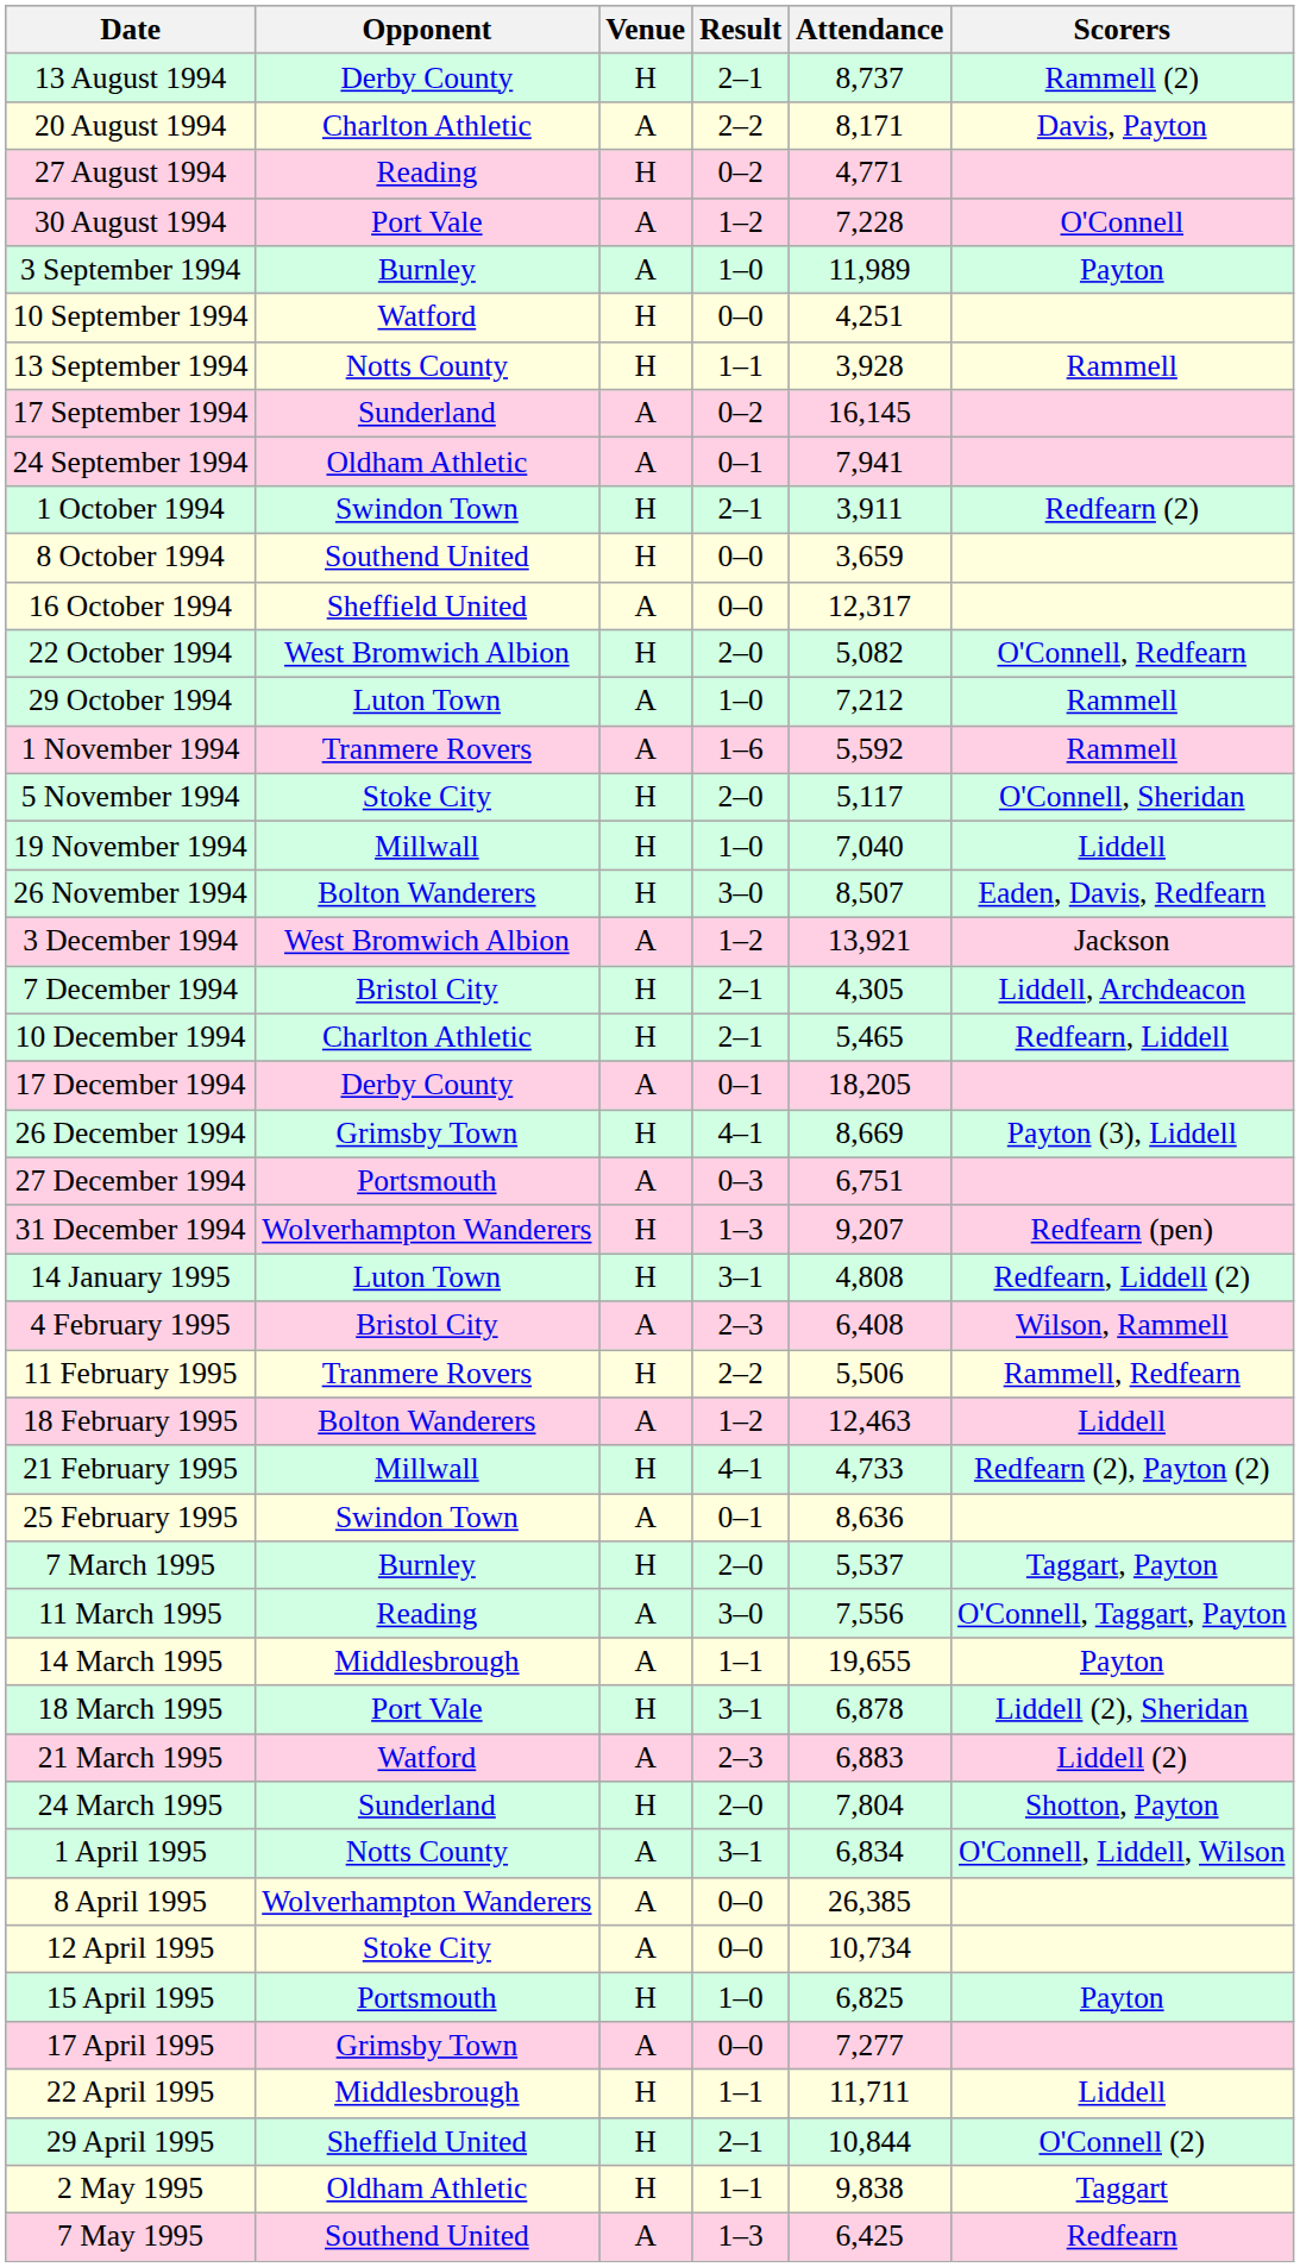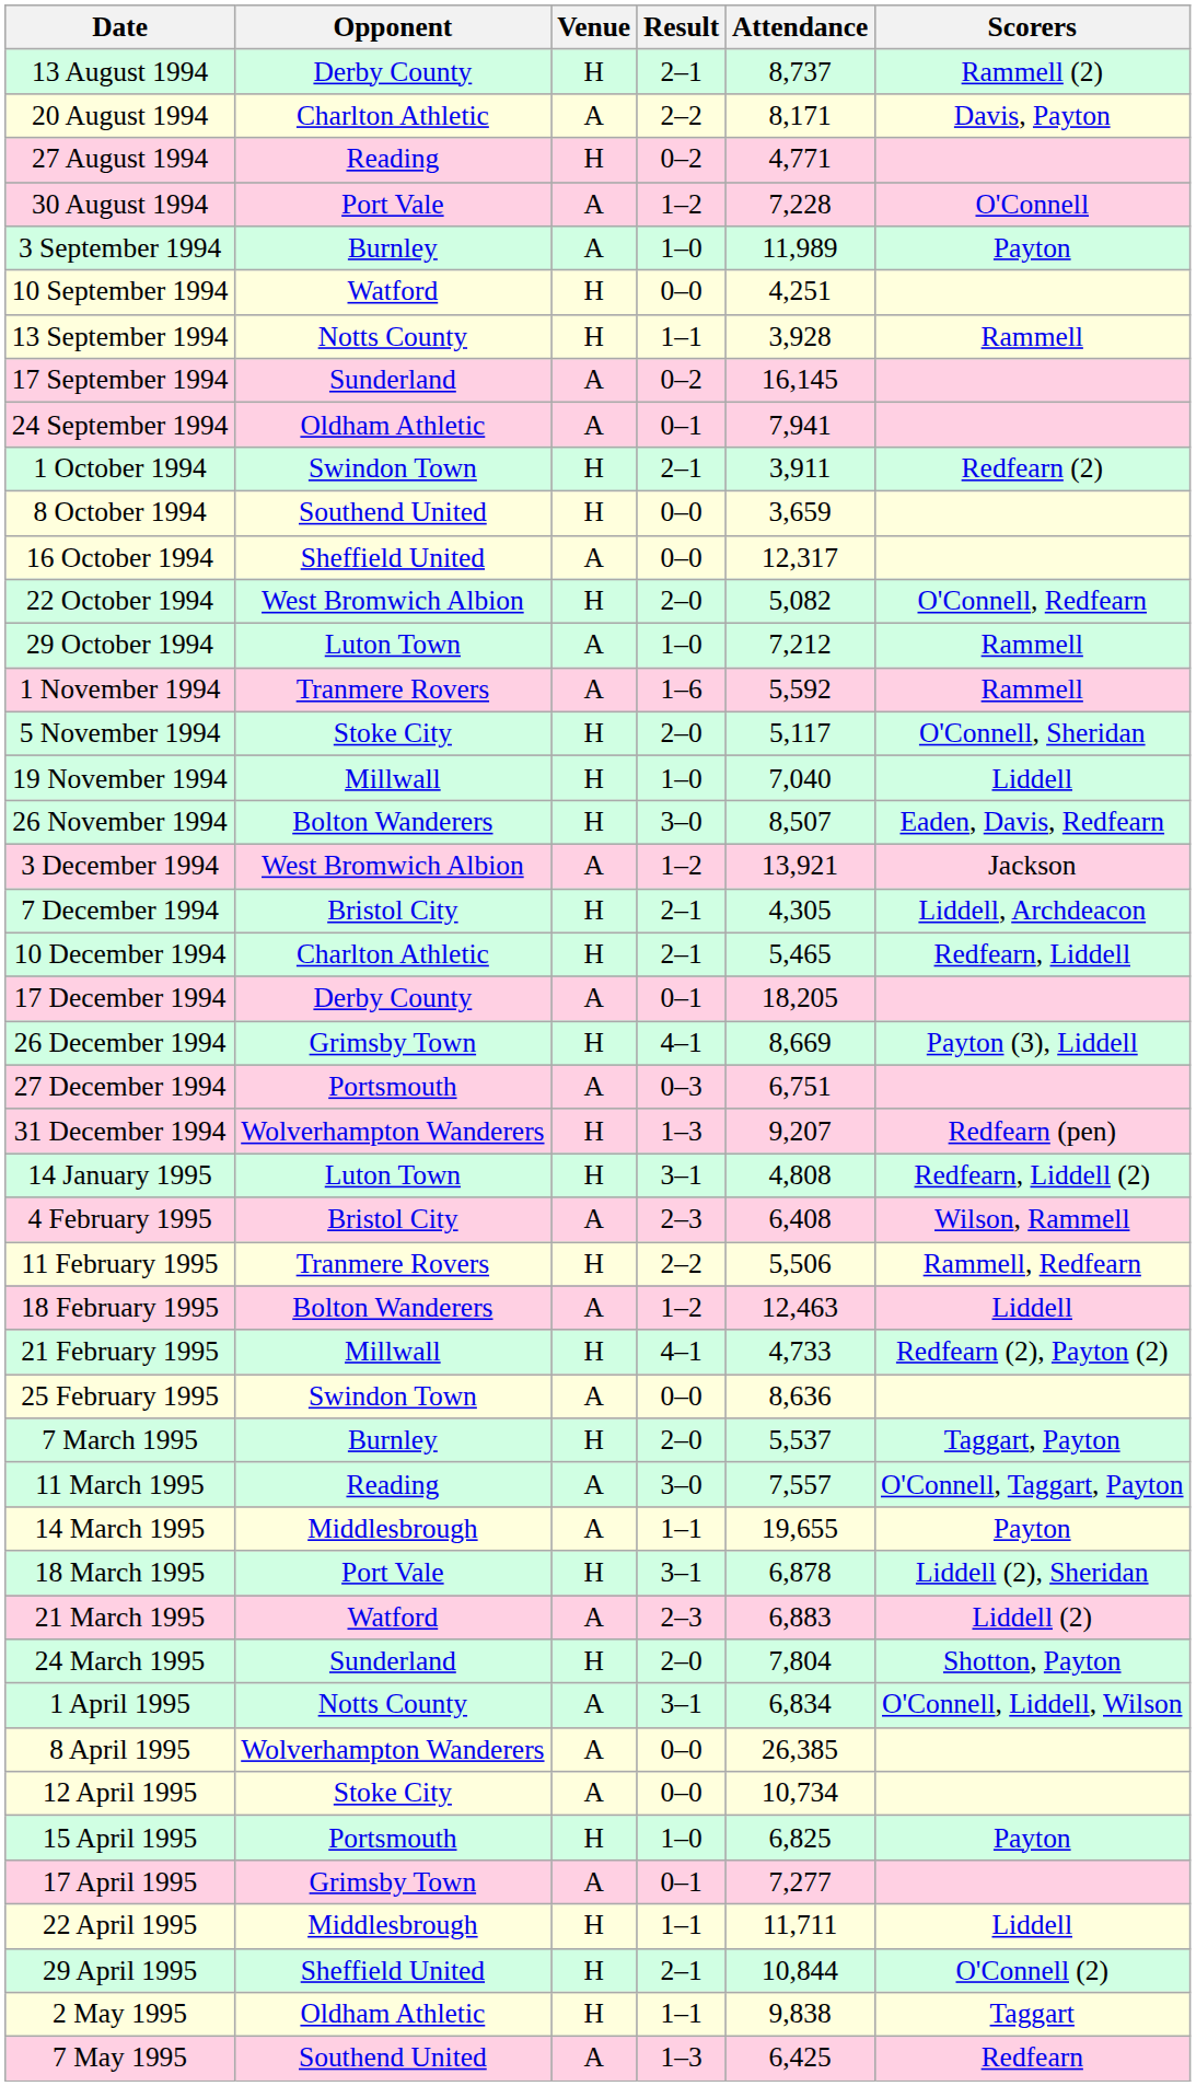 <table class="wikitable sortable" style="font-size:100%; text-align:center">
 <tr>
 <th>Date</th>
 <th>Opponent</th>
 <th>Venue</th>
 <th>Result</th>
 <th>Attendance</th>
 <th>Scorers</th>
 </tr>
 <tr style="background-color: #d0ffe3;">
 <td>13 August 1994</td>
 <td><a href='#'>Derby County</a></td>
 <td>H</td>
 <td>2–1</td>
 <td>8,737</td>
 <td><a href='#'>Rammell</a> (2)</td>
 </tr>
 <tr style="background-color: #ffffdd;">
 <td>20 August 1994</td>
 <td><a href='#'>Charlton Athletic</a></td>
 <td>A</td>
 <td>2–2</td>
 <td>8,171</td>
 <td><a href='#'>Davis</a>, <a href='#'>Payton</a></td>
 </tr>
 <tr style="background-color: #ffd0e3;">
 <td>27 August 1994</td>
 <td><a href='#'>Reading</a></td>
 <td>H</td>
 <td>0–2</td>
 <td>4,771</td>
 <td></td>
 </tr>
 <tr style="background-color: #ffd0e3;">
 <td>30 August 1994</td>
 <td><a href='#'>Port Vale</a></td>
 <td>A</td>
 <td>1–2</td>
 <td>7,228</td>
 <td><a href='#'>O'Connell</a></td>
 </tr>
 <tr style="background-color: #d0ffe3;">
 <td>3 September 1994</td>
 <td><a href='#'>Burnley</a></td>
 <td>A</td>
 <td>1–0</td>
 <td>11,989</td>
 <td><a href='#'>Payton</a></td>
 </tr>
 <tr style="background-color: #ffffdd;">
 <td>10 September 1994</td>
 <td><a href='#'>Watford</a></td>
 <td>H</td>
 <td>0–0</td>
 <td>4,251</td>
 <td></td>
 </tr>
 <tr style="background-color: #ffffdd;">
 <td>13 September 1994</td>
 <td><a href='#'>Notts County</a></td>
 <td>H</td>
 <td>1–1</td>
 <td>3,928</td>
 <td><a href='#'>Rammell</a></td>
 </tr>
 <tr style="background-color: #ffd0e3;">
 <td>17 September 1994</td>
 <td><a href='#'>Sunderland</a></td>
 <td>A</td>
 <td>0–2</td>
 <td>16,145</td>
 <td></td>
 </tr>
 <tr style="background-color: #ffd0e3;">
 <td>24 September 1994</td>
 <td><a href='#'>Oldham Athletic</a></td>
 <td>A</td>
 <td>0–1</td>
 <td>7,941</td>
 <td></td>
 </tr>
 <tr style="background-color: #d0ffe3;">
 <td>1 October 1994</td>
 <td><a href='#'>Swindon Town</a></td>
 <td>H</td>
 <td>2–1</td>
 <td>3,911</td>
 <td><a href='#'>Redfearn</a> (2)</td>
 </tr>
 <tr style="background-color: #ffffdd;">
 <td>8 October 1994</td>
 <td><a href='#'>Southend United</a></td>
 <td>H</td>
 <td>0–0</td>
 <td>3,659</td>
 <td></td>
 </tr>
 <tr style="background-color: #ffffdd;">
 <td>16 October 1994</td>
 <td><a href='#'>Sheffield United</a></td>
 <td>A</td>
 <td>0–0</td>
 <td>12,317</td>
 <td></td>
 </tr>
 <tr style="background-color: #d0ffe3;">
 <td>22 October 1994</td>
 <td><a href='#'>West Bromwich Albion</a></td>
 <td>H</td>
 <td>2–0</td>
 <td>5,082</td>
 <td><a href='#'>O'Connell</a>, <a href='#'>Redfearn</a></td>
 </tr>
 <tr style="background-color: #d0ffe3;">
 <td>29 October 1994</td>
 <td><a href='#'>Luton Town</a></td>
 <td>A</td>
 <td>1–0</td>
 <td>7,212</td>
 <td><a href='#'>Rammell</a></td>
 </tr>
 <tr style="background-color: #ffd0e3;">
 <td>1 November 1994</td>
 <td><a href='#'>Tranmere Rovers</a></td>
 <td>A</td>
 <td>1–6</td>
 <td>5,592</td>
 <td><a href='#'>Rammell</a></td>
 </tr>
 <tr style="background-color: #d0ffe3;">
 <td>5 November 1994</td>
 <td><a href='#'>Stoke City</a></td>
 <td>H</td>
 <td>2–0</td>
 <td>5,117</td>
 <td><a href='#'>O'Connell</a>, <a href='#'>Sheridan</a></td>
 </tr>
 <tr style="background-color: #d0ffe3;">
 <td>19 November 1994</td>
 <td><a href='#'>Millwall</a></td>
 <td>H</td>
 <td>1–0</td>
 <td>7,040</td>
 <td><a href='#'>Liddell</a></td>
 </tr>
 <tr style="background-color: #d0ffe3;">
 <td>26 November 1994</td>
 <td><a href='#'>Bolton Wanderers</a></td>
 <td>H</td>
 <td>3–0</td>
 <td>8,507</td>
 <td><a href='#'>Eaden</a>, <a href='#'>Davis</a>, <a href='#'>Redfearn</a></td>
 </tr>
 <tr style="background-color: #ffd0e3;">
 <td>3 December 1994</td>
 <td><a href='#'>West Bromwich Albion</a></td>
 <td>A</td>
 <td>1–2</td>
 <td>13,921</td>
 <td>Jackson</td>
 </tr>
 <tr style="background-color: #d0ffe3;">
 <td>7 December 1994</td>
 <td><a href='#'>Bristol City</a></td>
 <td>H</td>
 <td>2–1</td>
 <td>4,305</td>
 <td><a href='#'>Liddell</a>, <a href='#'>Archdeacon</a></td>
 </tr>
 <tr style="background-color: #d0ffe3;">
 <td>10 December 1994</td>
 <td><a href='#'>Charlton Athletic</a></td>
 <td>H</td>
 <td>2–1</td>
 <td>5,465</td>
 <td><a href='#'>Redfearn</a>, <a href='#'>Liddell</a></td>
 </tr>
 <tr style="background-color: #ffd0e3;">
 <td>17 December 1994</td>
 <td><a href='#'>Derby County</a></td>
 <td>A</td>
 <td>0–1</td>
 <td>18,205</td>
 <td></td>
 </tr>
 <tr style="background-color: #d0ffe3;">
 <td>26 December 1994</td>
 <td><a href='#'>Grimsby Town</a></td>
 <td>H</td>
 <td>4–1</td>
 <td>8,669</td>
 <td><a href='#'>Payton</a> (3), <a href='#'>Liddell</a></td>
 </tr>
 <tr style="background-color: #ffd0e3;">
 <td>27 December 1994</td>
 <td><a href='#'>Portsmouth</a></td>
 <td>A</td>
 <td>0–3</td>
 <td>6,751</td>
 <td></td>
 </tr>
 <tr style="background-color: #ffd0e3;">
 <td>31 December 1994</td>
 <td><a href='#'>Wolverhampton Wanderers</a></td>
 <td>H</td>
 <td>1–3</td>
 <td>9,207</td>
 <td><a href='#'>Redfearn</a> (pen)</td>
 </tr>
 <tr style="background-color: #d0ffe3;">
 <td>14 January 1995</td>
 <td><a href='#'>Luton Town</a></td>
 <td>H</td>
 <td>3–1</td>
 <td>4,808</td>
 <td><a href='#'>Redfearn</a>, <a href='#'>Liddell</a> (2)</td>
 </tr>
 <tr style="background-color: #ffd0e3;">
 <td>4 February 1995</td>
 <td><a href='#'>Bristol City</a></td>
 <td>A</td>
 <td>2–3</td>
 <td>6,408</td>
 <td><a href='#'>Wilson</a>, <a href='#'>Rammell</a></td>
 </tr>
 <tr style="background-color: #ffffdd;">
 <td>11 February 1995</td>
 <td><a href='#'>Tranmere Rovers</a></td>
 <td>H</td>
 <td>2–2</td>
 <td>5,506</td>
 <td><a href='#'>Rammell</a>, <a href='#'>Redfearn</a></td>
 </tr>
 <tr style="background-color: #ffd0e3;">
 <td>18 February 1995</td>
 <td><a href='#'>Bolton Wanderers</a></td>
 <td>A</td>
 <td>1–2</td>
 <td>12,463</td>
 <td><a href='#'>Liddell</a></td>
 </tr>
 <tr style="background-color: #d0ffe3;">
 <td>21 February 1995</td>
 <td><a href='#'>Millwall</a></td>
 <td>H</td>
 <td>4–1</td>
 <td>4,733</td>
 <td><a href='#'>Redfearn</a> (2), <a href='#'>Payton</a> (2)</td>
 </tr>
 <tr style="background-color: #ffffdd;">
 <td>25 February 1995</td>
 <td><a href='#'>Swindon Town</a></td>
 <td>A</td>
-<td>0–1</td>
+<td>0–0</td>
 <td>8,636</td>
 <td></td>
 </tr>
 <tr style="background-color: #d0ffe3;">
 <td>7 March 1995</td>
 <td><a href='#'>Burnley</a></td>
 <td>H</td>
 <td>2–0</td>
 <td>5,537</td>
 <td><a href='#'>Taggart</a>, <a href='#'>Payton</a></td>
 </tr>
 <tr style="background-color: #d0ffe3;">
 <td>11 March 1995</td>
 <td><a href='#'>Reading</a></td>
 <td>A</td>
 <td>3–0</td>
-<td>7,556</td>
+<td>7,557</td>
 <td><a href='#'>O'Connell</a>, <a href='#'>Taggart</a>, <a href='#'>Payton</a></td>
 </tr>
 <tr style="background-color: #ffffdd;">
 <td>14 March 1995</td>
 <td><a href='#'>Middlesbrough</a></td>
 <td>A</td>
 <td>1–1</td>
 <td>19,655</td>
 <td><a href='#'>Payton</a></td>
 </tr>
 <tr style="background-color: #d0ffe3;">
 <td>18 March 1995</td>
 <td><a href='#'>Port Vale</a></td>
 <td>H</td>
 <td>3–1</td>
 <td>6,878</td>
 <td><a href='#'>Liddell</a> (2), <a href='#'>Sheridan</a></td>
 </tr>
 <tr style="background-color: #ffd0e3;">
 <td>21 March 1995</td>
 <td><a href='#'>Watford</a></td>
 <td>A</td>
 <td>2–3</td>
 <td>6,883</td>
 <td><a href='#'>Liddell</a> (2)</td>
 </tr>
 <tr style="background-color: #d0ffe3;">
 <td>24 March 1995</td>
 <td><a href='#'>Sunderland</a></td>
 <td>H</td>
 <td>2–0</td>
 <td>7,804</td>
 <td><a href='#'>Shotton</a>, <a href='#'>Payton</a></td>
 </tr>
 <tr style="background-color: #d0ffe3;">
 <td>1 April 1995</td>
 <td><a href='#'>Notts County</a></td>
 <td>A</td>
 <td>3–1</td>
 <td>6,834</td>
 <td><a href='#'>O'Connell</a>, <a href='#'>Liddell</a>, <a href='#'>Wilson</a></td>
 </tr>
 <tr style="background-color: #ffffdd;">
 <td>8 April 1995</td>
 <td><a href='#'>Wolverhampton Wanderers</a></td>
 <td>A</td>
 <td>0–0</td>
 <td>26,385</td>
 <td></td>
 </tr>
 <tr style="background-color: #ffffdd;">
 <td>12 April 1995</td>
 <td><a href='#'>Stoke City</a></td>
 <td>A</td>
 <td>0–0</td>
 <td>10,734</td>
 <td></td>
 </tr>
 <tr style="background-color: #d0ffe3;">
 <td>15 April 1995</td>
 <td><a href='#'>Portsmouth</a></td>
 <td>H</td>
 <td>1–0</td>
 <td>6,825</td>
 <td><a href='#'>Payton</a></td>
 </tr>
 <tr style="background-color: #ffd0e3;">
 <td>17 April 1995</td>
 <td><a href='#'>Grimsby Town</a></td>
 <td>A</td>
-<td>0–0</td>
+<td>0–1</td>
 <td>7,277</td>
 <td></td>
 </tr>
 <tr style="background-color: #ffffdd;">
 <td>22 April 1995</td>
 <td><a href='#'>Middlesbrough</a></td>
 <td>H</td>
 <td>1–1</td>
 <td>11,711</td>
 <td><a href='#'>Liddell</a></td>
 </tr>
 <tr style="background-color: #d0ffe3;">
 <td>29 April 1995</td>
 <td><a href='#'>Sheffield United</a></td>
 <td>H</td>
 <td>2–1</td>
 <td>10,844</td>
 <td><a href='#'>O'Connell</a> (2)</td>
 </tr>
 <tr style="background-color: #ffffdd;">
 <td>2 May 1995</td>
 <td><a href='#'>Oldham Athletic</a></td>
 <td>H</td>
 <td>1–1</td>
 <td>9,838</td>
 <td><a href='#'>Taggart</a></td>
 </tr>
 <tr style="background-color: #ffd0e3;">
 <td>7 May 1995</td>
 <td><a href='#'>Southend United</a></td>
 <td>A</td>
 <td>1–3</td>
 <td>6,425</td>
 <td><a href='#'>Redfearn</a></td>
 </tr>
 </table>
